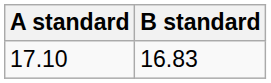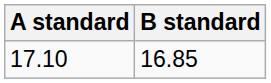 <table class="wikitable" border="1" align="upright">
 <tr>
 <th>A standard</th>
 <th>B standard</th>
 </tr>
 <tr>
 <td>17.10</td>
-<td>16.83</td>
+<td>16.85</td>
 </tr>
 </table>
